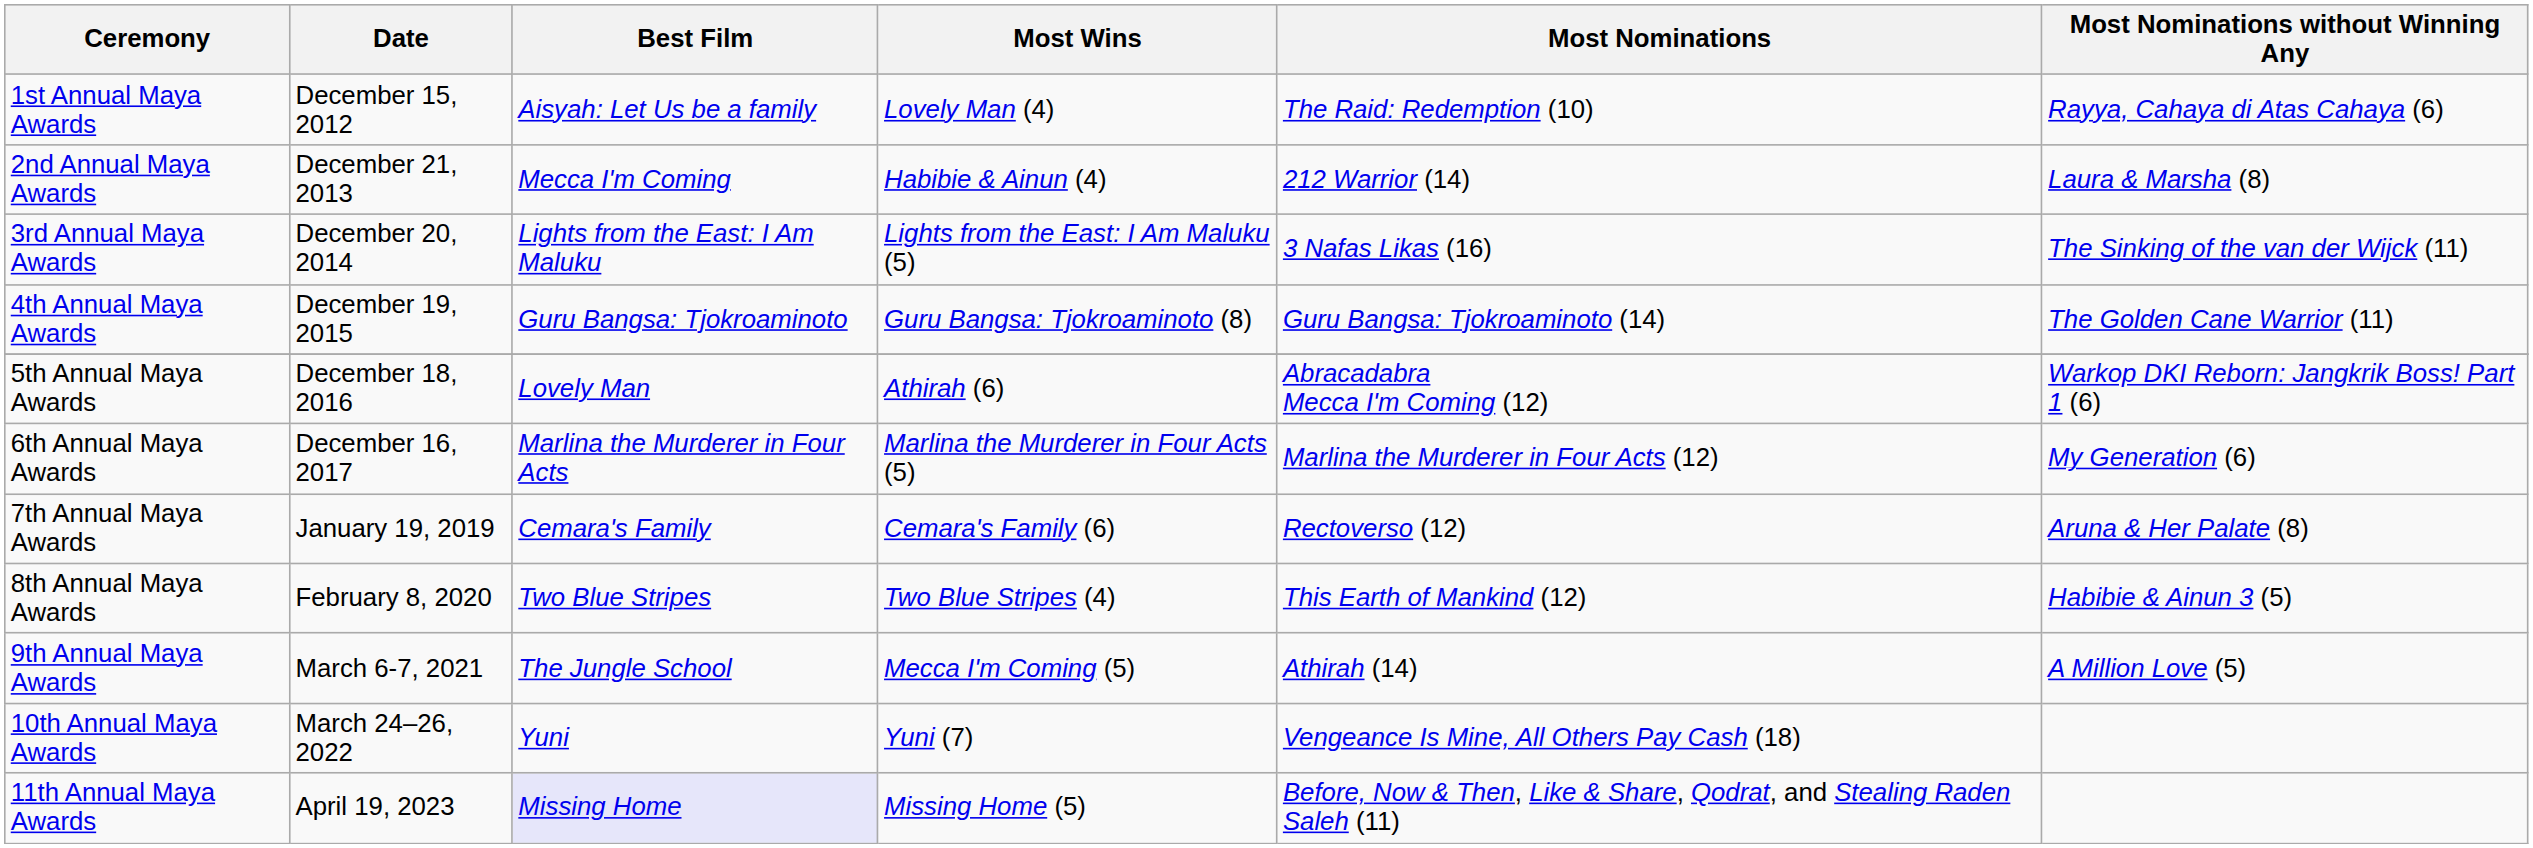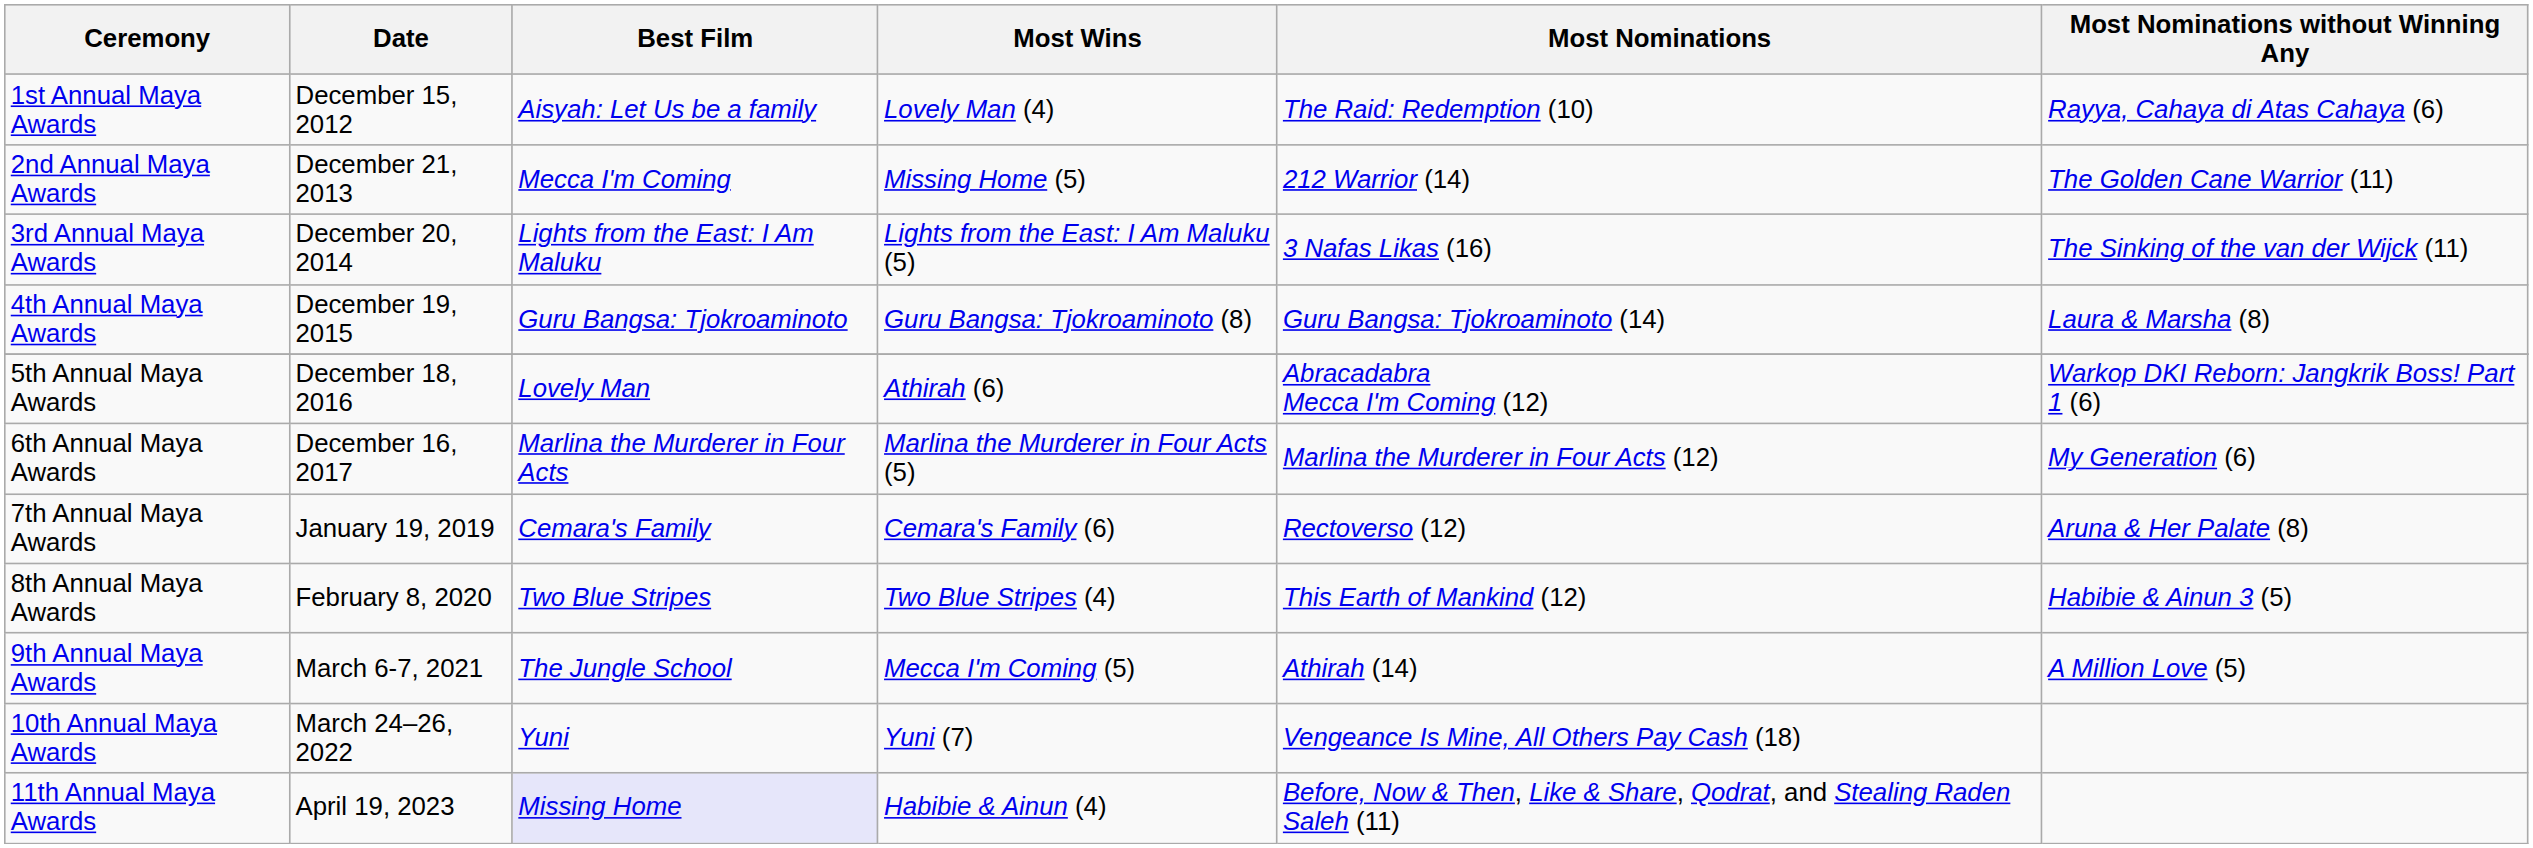 <table class="wikitable sortable">
 <tr>
 <th>Ceremony</th>
 <th>Date</th>
 <th>Best Film</th>
 <th>Most Wins</th>
 <th>Most Nominations</th>
 <th>Most Nominations without Winning Any</th>
 </tr>
 <tr>
 <td><a href='#'>1st Annual Maya Awards</a></td>
 <td>December 15, 2012</td>
 <td><em><a href='#'>Aisyah: Let Us be a family</a></em></td>
 <td><em><a href='#'>Lovely Man</a></em> (4)</td>
 <td><em><a href='#'>The Raid: Redemption</a></em> (10)</td>
 <td><em><a href='#'>Rayya, Cahaya di Atas Cahaya</a></em> (6)</td>
 </tr>
 <tr>
 <td><a href='#'>2nd Annual Maya Awards</a></td>
 <td>December 21, 2013</td>
 <td><em><a href='#'>Mecca I'm Coming</a></em></td>
-<td><em><a href='#'>Habibie & Ainun</a></em> (4)</td>
+<td><em><a href='#'>Missing Home</a></em> (5)</td>
 <td><em><a href='#'>212 Warrior</a></em> (14)</td>
-<td><em><a href='#'>Laura & Marsha</a></em> (8)</td>
+<td><em><a href='#'>The Golden Cane Warrior</a></em> (11)</td>
 </tr>
 <tr>
 <td><a href='#'>3rd Annual Maya Awards</a></td>
 <td>December 20, 2014</td>
 <td><em><a href='#'>Lights from the East: I Am Maluku</a></em></td>
 <td><em><a href='#'>Lights from the East: I Am Maluku</a></em> (5)</td>
 <td><em><a href='#'>3 Nafas Likas</a></em> (16)</td>
 <td><em><a href='#'> The Sinking of the van der Wijck</a></em> (11)</td>
 </tr>
 <tr>
 <td><a href='#'>4th Annual Maya Awards</a></td>
 <td>December 19, 2015</td>
 <td><em><a href='#'>Guru Bangsa: Tjokroaminoto</a></em></td>
 <td><em><a href='#'>Guru Bangsa: Tjokroaminoto</a></em> (8)</td>
 <td><em><a href='#'>Guru Bangsa: Tjokroaminoto</a></em> (14)</td>
-<td><em><a href='#'>The Golden Cane Warrior</a></em> (11)</td>
+<td><em><a href='#'>Laura & Marsha</a></em> (8)</td>
 </tr>
 <tr>
 </tr>
 <tr>
 <td>5th Annual Maya Awards</td>
 <td>December 18, 2016</td>
 <td><em><a href='#'>Lovely Man</a></em></td>
 <td><em><a href='#'>Athirah</a></em> (6)</td>
 <td><em><a href='#'>Abracadabra</a></em><br><em><a href='#'>Mecca I'm Coming</a></em> (12)</td>
 <td><em><a href='#'>Warkop DKI Reborn: Jangkrik Boss! Part 1</a></em> (6)</td>
 </tr>
 <tr>
 <td>6th Annual Maya Awards</td>
 <td>December 16, 2017</td>
 <td><em><a href='#'>Marlina the Murderer in Four Acts</a></em></td>
 <td><em><a href='#'>Marlina the Murderer in Four Acts</a></em> (5)</td>
 <td><em><a href='#'>Marlina the Murderer in Four Acts</a></em> (12)</td>
 <td><em><a href='#'>My Generation</a></em> (6)</td>
 </tr>
 <tr>
 <td>7th Annual Maya Awards</td>
 <td>January 19, 2019</td>
 <td><em><a href='#'>Cemara's Family</a></em></td>
 <td><em><a href='#'>Cemara's Family</a></em> (6)</td>
 <td><em><a href='#'>Rectoverso</a></em> (12)</td>
 <td><em><a href='#'>Aruna & Her Palate</a></em> (8)</td>
 </tr>
 <tr>
 <td>8th Annual Maya Awards</td>
 <td>February 8, 2020</td>
 <td><em><a href='#'>Two Blue Stripes</a></em></td>
 <td><em><a href='#'>Two Blue Stripes</a></em> (4)</td>
 <td><em><a href='#'>This Earth of Mankind</a></em> (12)</td>
 <td><em><a href='#'>Habibie & Ainun 3</a></em> (5)</td>
 </tr>
 <tr>
 <td><a href='#'>9th Annual Maya Awards</a></td>
 <td>March 6-7, 2021</td>
 <td><em><a href='#'>The Jungle School</a></em></td>
 <td><em><a href='#'>Mecca I'm Coming</a></em> (5)</td>
 <td><em><a href='#'>Athirah</a></em> (14)</td>
 <td><em><a href='#'>A Million Love</a></em> (5)</td>
 </tr>
 <tr>
 <td><a href='#'>10th Annual Maya Awards</a></td>
 <td>March 24–26, 2022</td>
 <td><em><a href='#'>Yuni</a></em></td>
 <td><em><a href='#'>Yuni</a></em> (7)</td>
 <td><em><a href='#'>Vengeance Is Mine, All Others Pay Cash</a></em> (18)</td>
 <td></td>
 </tr>
 <tr>
 <td><a href='#'>11th Annual Maya Awards</a></td>
 <td>April 19, 2023</td>
 <td style="background: lavender;"><em><a href='#'>Missing Home</a></em></td>
-<td><em><a href='#'>Missing Home</a></em> (5)</td>
+<td><em><a href='#'>Habibie & Ainun</a></em> (4)</td>
 <td><em><a href='#'>Before, Now & Then</a></em>, <em><a href='#'>Like & Share</a></em>, <em><a href='#'>Qodrat</a></em>, and <em><a href='#'>Stealing Raden Saleh</a></em> (11)</td>
 </tr>
 </table>
